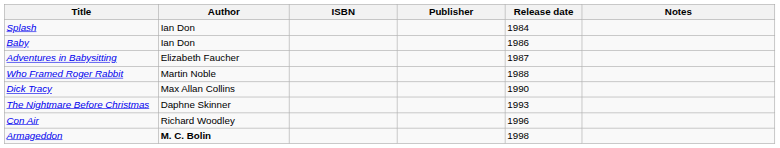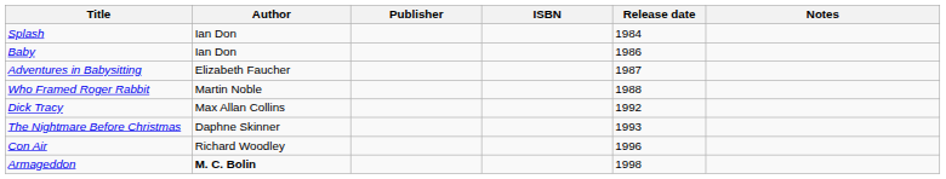 <table class="wikitable" width=100%>
 <tr>
 <th width=20%>Title</th>
 <th width=17%>Author</th>
+<th width=14%>Publisher</th>
 <th width=14%>ISBN</th>
-<th width=14%>Publisher</th>
 <th width=10%>Release date</th>
 <th width=25%>Notes</th>
 </tr>
 <tr>
 <td><em><a href='#'>Splash</a></em></td>
 <td>Ian Don</td>
 <td></td>
 <td></td>
 <td>1984</td>
 <td></td>
 </tr>
 <tr>
 <td><em><a href='#'>Baby</a></em></td>
 <td>Ian Don</td>
 <td></td>
 <td></td>
 <td>1986</td>
 <td></td>
 </tr>
 <tr>
 <td><em><a href='#'>Adventures in Babysitting</a></em></td>
 <td>Elizabeth Faucher</td>
 <td></td>
 <td></td>
 <td>1987</td>
 <td></td>
 </tr>
 <tr>
 <td><em><a href='#'>Who Framed Roger Rabbit</a></em></td>
 <td>Martin Noble</td>
 <td></td>
 <td></td>
 <td>1988</td>
 <td></td>
 </tr>
 <tr>
 <td><em><a href='#'>Dick Tracy</a></em></td>
 <td>Max Allan Collins</td>
 <td></td>
 <td></td>
-<td>1990</td>
+<td>1992</td>
 <td></td>
 </tr>
 <tr>
 <td><em><a href='#'>The Nightmare Before Christmas</a></em></td>
 <td>Daphne Skinner</td>
 <td></td>
 <td></td>
 <td>1993</td>
 <td></td>
 </tr>
 <tr>
 <td><em><a href='#'>Con Air</a></em></td>
 <td>Richard Woodley</td>
 <td></td>
 <td></td>
 <td>1996</td>
 <td></td>
 </tr>
 <tr>
 <td><em><a href='#'>Armageddon</a></em></td>
 <td><strong>M. C. Bolin</strong></td>
 <td></td>
 <td></td>
 <td>1998</td>
 <td></td>
 </tr>
 </table>
